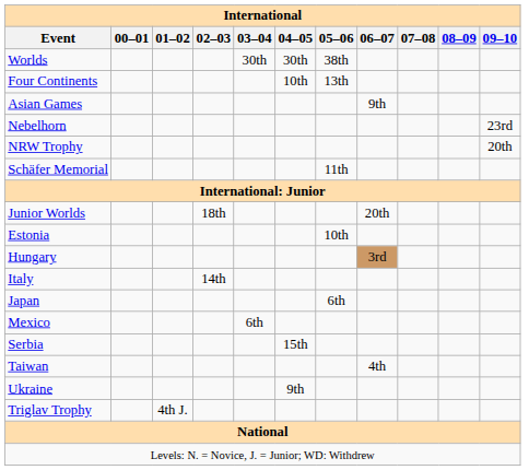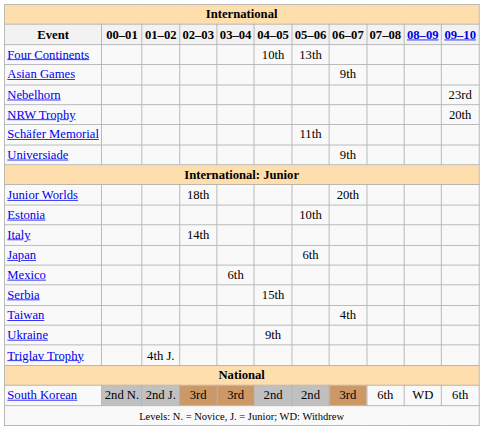 <table class="wikitable" style="text-align:center">
 <tr>
 <th style="background-color: #ffdead; " colspan=11 align=center>International</th>
 </tr>
 <tr>
 <th>Event</th>
 <th>00–01</th>
 <th>01–02</th>
 <th>02–03</th>
 <th>03–04</th>
 <th>04–05</th>
 <th>05–06</th>
 <th>06–07</th>
 <th>07–08</th>
 <th><a href='#'>08–09</a></th>
 <th><a href='#'>09–10</a></th>
-</tr>
-<tr>
-<td align=left><a href='#'>Worlds</a></td>
-<td></td>
-<td></td>
-<td></td>
-<td>30th</td>
-<td>30th</td>
-<td>38th</td>
-<td></td>
-<td></td>
-<td></td>
-<td></td>
 </tr>
 <tr>
 <td align=left><a href='#'>Four Continents</a></td>
 <td></td>
 <td></td>
 <td></td>
 <td></td>
 <td>10th</td>
 <td>13th</td>
 <td></td>
 <td></td>
 <td></td>
 <td></td>
 </tr>
 <tr>
 <td align=left><a href='#'>Asian Games</a></td>
 <td></td>
 <td></td>
 <td></td>
 <td></td>
 <td></td>
 <td></td>
 <td>9th</td>
 <td></td>
 <td></td>
 <td></td>
 </tr>
 <tr>
 <td align=left><a href='#'>Nebelhorn</a></td>
 <td></td>
 <td></td>
 <td></td>
 <td></td>
 <td></td>
 <td></td>
 <td></td>
 <td></td>
 <td></td>
 <td>23rd</td>
 </tr>
 <tr>
 <td align=left><a href='#'>NRW Trophy</a></td>
 <td></td>
 <td></td>
 <td></td>
 <td></td>
 <td></td>
 <td></td>
 <td></td>
 <td></td>
 <td></td>
 <td>20th</td>
 </tr>
 <tr>
 <td align=left><a href='#'>Schäfer Memorial</a></td>
 <td></td>
 <td></td>
 <td></td>
 <td></td>
 <td></td>
 <td>11th</td>
 <td></td>
 <td></td>
 <td></td>
 <td></td>
 </tr>
 <tr>
+<td align=left><a href='#'>Universiade</a></td>
+<td></td>
+<td></td>
+<td></td>
+<td></td>
+<td></td>
+<td></td>
+<td>9th</td>
+<td></td>
+<td></td>
+<td></td>
+</tr>
+<tr>
 <th style="background-color: #ffdead; " colspan=11 align=center>International: Junior</th>
 </tr>
 <tr>
 <td align=left><a href='#'>Junior Worlds</a></td>
 <td></td>
 <td></td>
 <td>18th</td>
 <td></td>
 <td></td>
 <td></td>
 <td>20th</td>
 <td></td>
 <td></td>
 <td></td>
 </tr>
 <tr>
 <td align=left> <a href='#'>Estonia</a></td>
 <td></td>
 <td></td>
 <td></td>
 <td></td>
 <td></td>
 <td>10th</td>
 <td></td>
-<td></td>
-<td></td>
-<td></td>
-</tr>
-<tr>
-<td align=left> <a href='#'>Hungary</a></td>
-<td></td>
-<td></td>
-<td></td>
-<td></td>
-<td></td>
-<td></td>
-<td bgcolor=cc9966>3rd</td>
 <td></td>
 <td></td>
 <td></td>
 </tr>
 <tr>
 <td align=left> <a href='#'>Italy</a></td>
 <td></td>
 <td></td>
 <td>14th</td>
 <td></td>
 <td></td>
 <td></td>
 <td></td>
 <td></td>
 <td></td>
 <td></td>
 </tr>
 <tr>
 <td align=left> <a href='#'>Japan</a></td>
 <td></td>
 <td></td>
 <td></td>
 <td></td>
 <td></td>
 <td>6th</td>
 <td></td>
 <td></td>
 <td></td>
 <td></td>
 </tr>
 <tr>
 <td align=left> <a href='#'>Mexico</a></td>
 <td></td>
 <td></td>
 <td></td>
 <td>6th</td>
 <td></td>
 <td></td>
 <td></td>
 <td></td>
 <td></td>
 <td></td>
 </tr>
 <tr>
 <td align=left> <a href='#'>Serbia</a></td>
 <td></td>
 <td></td>
 <td></td>
 <td></td>
 <td>15th</td>
 <td></td>
 <td></td>
 <td></td>
 <td></td>
 <td></td>
 </tr>
 <tr>
 <td align=left> <a href='#'>Taiwan</a></td>
 <td></td>
 <td></td>
 <td></td>
 <td></td>
 <td></td>
 <td></td>
 <td>4th</td>
 <td></td>
 <td></td>
 <td></td>
 </tr>
 <tr>
 <td align=left> <a href='#'>Ukraine</a></td>
 <td></td>
 <td></td>
 <td></td>
 <td></td>
 <td>9th</td>
 <td></td>
 <td></td>
 <td></td>
 <td></td>
 <td></td>
 </tr>
 <tr>
 <td align=left><a href='#'>Triglav Trophy</a></td>
 <td></td>
 <td>4th J.</td>
 <td></td>
 <td></td>
 <td></td>
 <td></td>
 <td></td>
 <td></td>
 <td></td>
 <td></td>
 </tr>
 <tr>
 <th style="background-color: #ffdead; " colspan=11 align=center>National</th>
 </tr>
 <tr>
+<td align=left><a href='#'>South Korean</a></td>
+<td bgcolor=silver>2nd N.</td>
+<td bgcolor=silver>2nd J.</td>
+<td bgcolor=cc9966>3rd</td>
+<td bgcolor=cc9966>3rd</td>
+<td bgcolor=silver>2nd</td>
+<td bgcolor=silver>2nd</td>
+<td bgcolor=cc9966>3rd</td>
+<td>6th</td>
+<td>WD</td>
+<td>6th</td>
+</tr>
+<tr>
 <td colspan=11 align=center><small> Levels: N. = Novice, J. = Junior; WD: Withdrew </small></td>
 </tr>
 </table>
